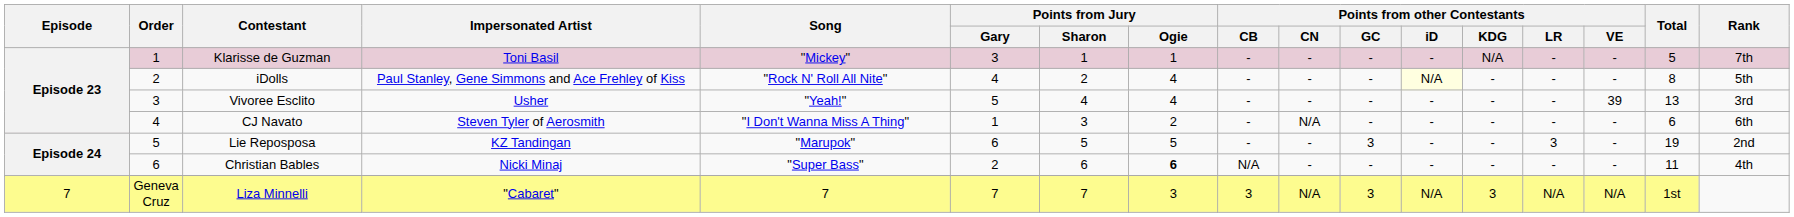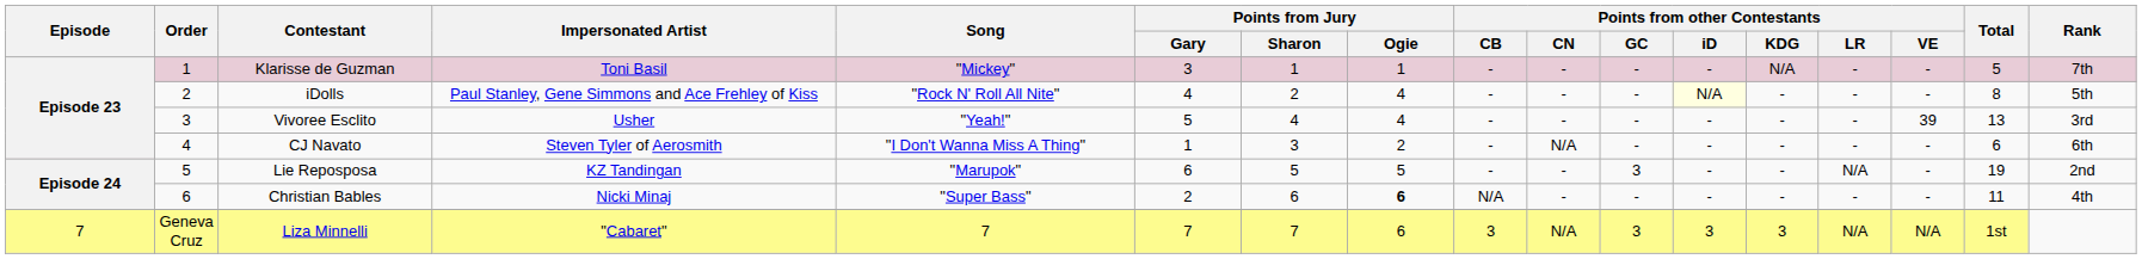 <table class="wikitable" style="text-align:center; line-height:17px; width:100%; font-size:90%;">
 <tr>
 <th rowspan="2" style="width:07%;">Episode</th>
 <th rowspan="2" style="width:03%;">Order</th>
 <th rowspan="2" style="width:10%;">Contestant</th>
 <th rowspan="2" style="width:19%;">Impersonated Artist</th>
 <th rowspan="2" style="width:14%;">Song</th>
 <th colspan="3" style="width:15%;">Points from Jury</th>
 <th colspan="7" style="width:24%;">Points from other Contestants</th>
 <th rowspan="2" style="width:03%;">Total</th>
 <th rowspan="2" style="width:07%;">Rank</th>
 </tr>
 <tr>
 <th style="width:05%;">Gary</th>
 <th style="width:05%;">Sharon</th>
 <th style="width:05%;">Ogie</th>
 <th style="width:03.42%;">CB</th>
 <th style="width:03.42%;">CN</th>
 <th style="width:03.42%;">GC</th>
 <th style="width:03.42%;">iD</th>
 <th style="width:03.42%;">KDG</th>
 <th style="width:03.42%;">LR</th>
 <th style="width:03.42%;">VE</th>
 </tr>
 <tr bgcolor="e8ccd7">
 <th rowspan="4"><strong>Episode 23</strong><br><small></small></th>
 <td>1</td>
 <td>Klarisse de Guzman</td>
 <td><a href='#'>Toni Basil</a></td>
 <td>"<a href='#'>Mickey</a>"</td>
 <td>3</td>
 <td>1</td>
 <td>1</td>
 <td>-</td>
 <td>-</td>
 <td>-</td>
 <td>-</td>
 <td>N/A</td>
 <td>-</td>
 <td>-</td>
 <td>5</td>
 <td>7th</td>
 </tr>
 <tr>
 <td>2</td>
 <td>iDolls</td>
 <td><a href='#'>Paul Stanley</a>, <a href='#'>Gene Simmons</a> and <a href='#'>Ace Frehley</a> of <a href='#'>Kiss</a></td>
 <td>"<a href='#'>Rock N' Roll All Nite</a>"</td>
 <td>4</td>
 <td>2</td>
 <td>4</td>
 <td>-</td>
 <td>-</td>
 <td>-</td>
 <td style="background: lightyellow;">N/A</td>
 <td>-</td>
 <td>-</td>
 <td>-</td>
 <td>8</td>
 <td>5th</td>
 </tr>
 <tr>
 <td>3</td>
 <td>Vivoree Esclito</td>
 <td><a href='#'>Usher</a></td>
 <td>"<a href='#'>Yeah!</a>"</td>
 <td>5</td>
 <td>4</td>
 <td>4</td>
 <td>-</td>
 <td>-</td>
 <td>-</td>
 <td>-</td>
 <td>-</td>
 <td>-</td>
 <td>39</td>
 <td>13</td>
 <td>3rd</td>
 </tr>
 <tr>
 <td>4</td>
 <td>CJ Navato</td>
 <td><a href='#'>Steven Tyler</a> of <a href='#'>Aerosmith</a></td>
 <td>"<a href='#'>I Don't Wanna Miss A Thing</a>"</td>
 <td>1</td>
 <td>3</td>
 <td>2</td>
 <td>-</td>
 <td>N/A</td>
 <td>-</td>
 <td>-</td>
 <td>-</td>
 <td>-</td>
 <td>-</td>
 <td>6</td>
 <td>6th</td>
 </tr>
 <tr>
 <th rowspan="3"><strong>Episode 24</strong><br><small></small></th>
 <td>5</td>
 <td>Lie Reposposa</td>
 <td><a href='#'>KZ Tandingan</a></td>
 <td>"<a href='#'>Marupok</a>"</td>
 <td>6</td>
 <td>5</td>
 <td>5</td>
 <td>-</td>
 <td>-</td>
 <td>3</td>
 <td>-</td>
 <td>-</td>
-<td>3</td>
+<td>N/A</td>
 <td>-</td>
 <td>19</td>
 <td>2nd</td>
 </tr>
 <tr>
 <td>6</td>
 <td>Christian Bables</td>
 <td><a href='#'>Nicki Minaj</a></td>
 <td>"<a href='#'>Super Bass</a>"</td>
 <td>2</td>
 <td>6</td>
 <td><strong>6</strong></td>
 <td>N/A</td>
 <td>-</td>
 <td>-</td>
 <td>-</td>
 <td>-</td>
 <td>-</td>
 <td>-</td>
 <td>11</td>
 <td>4th</td>
 </tr>
 <tr>
 </tr>
 <tr bgcolor="fdfc8f"|>
 <td>7</td>
 <td>Geneva Cruz</td>
 <td><a href='#'>Liza Minnelli</a></td>
 <td>"<a href='#'>Cabaret</a>"</td>
 <td>7</td>
 <td>7</td>
 <td>7</td>
-<td>3</td>
+<td>6</td>
 <td>3</td>
 <td>N/A</td>
 <td>3</td>
-<td>N/A</td>
+<td>3</td>
 <td>3</td>
 <td>N/A</td>
 <td>N/A</td>
 <td>1st</td>
 </tr>
 </table>
